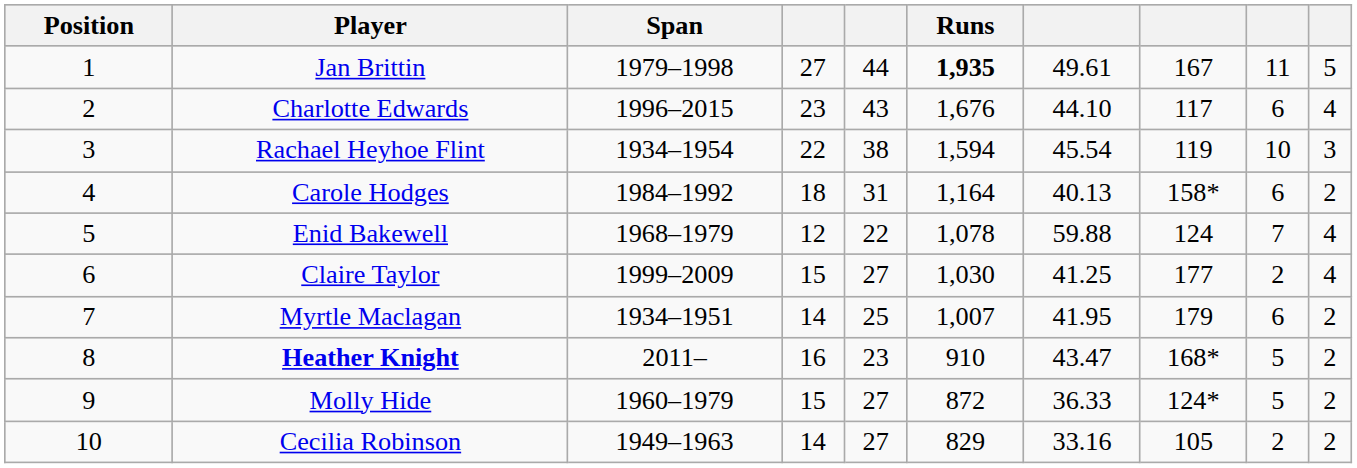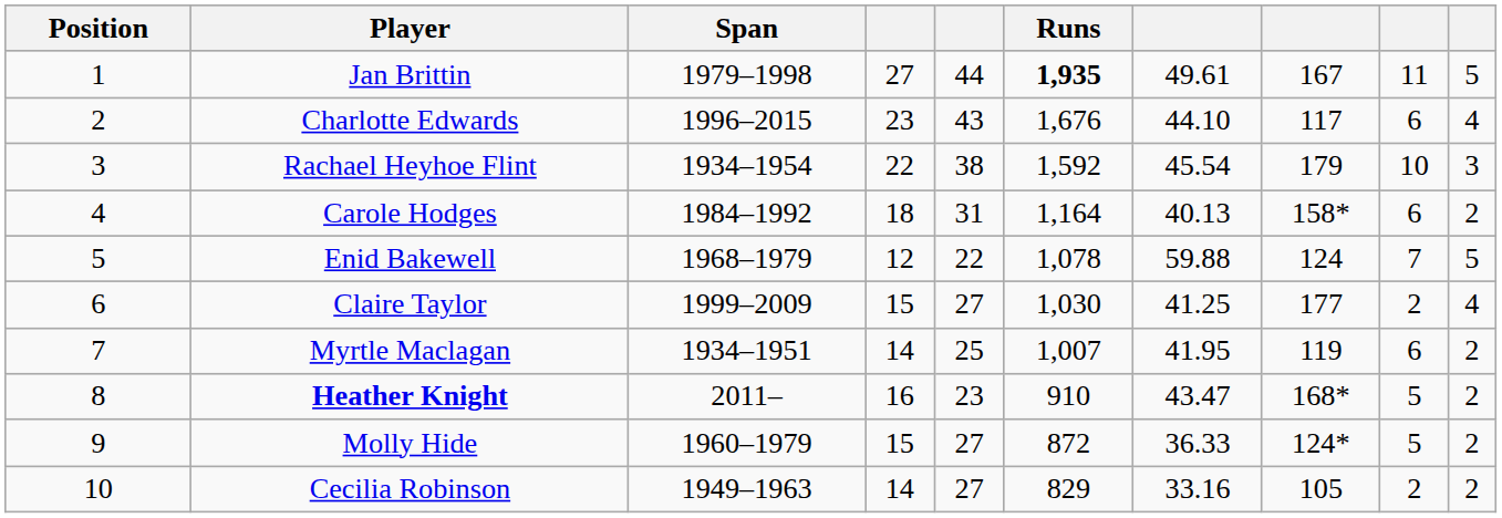 <table class="wikitable" style="text-align: center; width:65%">
 <tr>
 <th>Position</th>
 <th>Player</th>
 <th>Span</th>
 <th></th>
 <th></th>
 <th>Runs</th>
 <th></th>
 <th></th>
 <th></th>
 <th></th>
 </tr>
 <tr>
 <td>1</td>
 <td><a href='#'>Jan Brittin</a></td>
 <td>1979–1998</td>
 <td>27</td>
 <td>44</td>
 <td><strong>1,935</strong></td>
 <td>49.61</td>
 <td>167</td>
 <td>11</td>
 <td>5</td>
 </tr>
 <tr>
 <td>2</td>
 <td><a href='#'>Charlotte Edwards</a></td>
 <td>1996–2015</td>
 <td>23</td>
 <td>43</td>
 <td>1,676</td>
 <td>44.10</td>
 <td>117</td>
 <td>6</td>
 <td>4</td>
 </tr>
 <tr>
 <td>3</td>
 <td><a href='#'>Rachael Heyhoe Flint</a></td>
 <td>1934–1954</td>
 <td>22</td>
 <td>38</td>
-<td>1,594</td>
+<td>1,592</td>
 <td>45.54</td>
-<td>119</td>
+<td>179</td>
 <td>10</td>
 <td>3</td>
 </tr>
 <tr>
 <td>4</td>
 <td><a href='#'>Carole Hodges</a></td>
 <td>1984–1992</td>
 <td>18</td>
 <td>31</td>
 <td>1,164</td>
 <td>40.13</td>
 <td>158*</td>
 <td>6</td>
 <td>2</td>
 </tr>
 <tr>
 <td>5</td>
 <td><a href='#'>Enid Bakewell</a></td>
 <td>1968–1979</td>
 <td>12</td>
 <td>22</td>
 <td>1,078</td>
 <td>59.88</td>
 <td>124</td>
 <td>7</td>
-<td>4</td>
+<td>5</td>
 </tr>
 <tr>
 <td>6</td>
 <td><a href='#'>Claire Taylor</a></td>
 <td>1999–2009</td>
 <td>15</td>
 <td>27</td>
 <td>1,030</td>
 <td>41.25</td>
 <td>177</td>
 <td>2</td>
 <td>4</td>
 </tr>
 <tr>
 <td>7</td>
 <td><a href='#'>Myrtle Maclagan</a></td>
 <td>1934–1951</td>
 <td>14</td>
 <td>25</td>
 <td>1,007</td>
 <td>41.95</td>
-<td>179</td>
+<td>119</td>
 <td>6</td>
 <td>2</td>
 </tr>
 <tr>
 <td>8</td>
 <td><strong><a href='#'>Heather Knight</a></strong></td>
 <td>2011–</td>
 <td>16</td>
 <td>23</td>
 <td>910</td>
 <td>43.47</td>
 <td>168*</td>
 <td>5</td>
 <td>2</td>
 </tr>
 <tr>
 <td>9</td>
 <td><a href='#'>Molly Hide</a></td>
 <td>1960–1979</td>
 <td>15</td>
 <td>27</td>
 <td>872</td>
 <td>36.33</td>
 <td>124*</td>
 <td>5</td>
 <td>2</td>
 </tr>
 <tr>
 <td>10</td>
 <td><a href='#'>Cecilia Robinson</a></td>
 <td>1949–1963</td>
 <td>14</td>
 <td>27</td>
 <td>829</td>
 <td>33.16</td>
 <td>105</td>
 <td>2</td>
 <td>2</td>
 </tr>
 </table>
